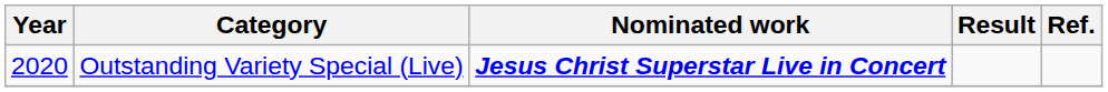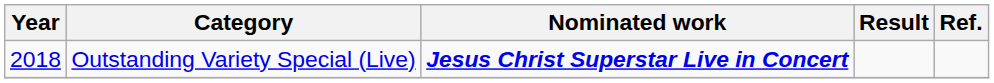 <table class=wikitable>
 <tr>
 <th>Year</th>
 <th>Category</th>
 <th>Nominated work</th>
 <th>Result</th>
 <th>Ref.</th>
 </tr>
 <tr>
-<td><a href='#'>2020</a></td>
+<td><a href='#'>2018</a></td>
 <td><a href='#'>Outstanding Variety Special (Live)</a></td>
 <td><strong><em><a href='#'>Jesus Christ Superstar Live in Concert</a></em> </strong></td>
 <td></td>
 <td style="text-align:center;"></td>
 </tr>
 <tr>
 </tr>
 </table>
